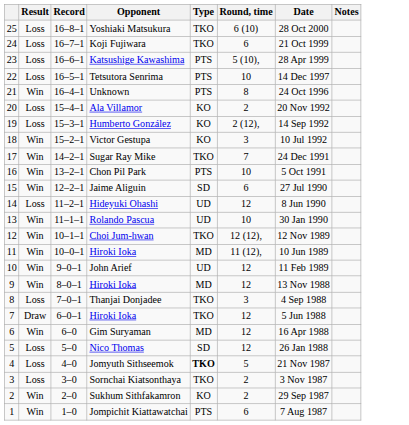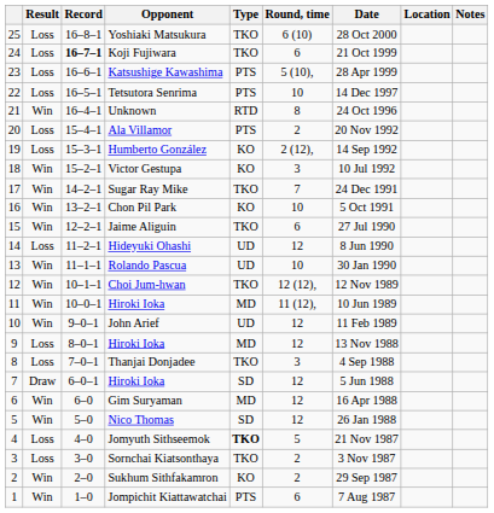 <table class="wikitable" style="text-align:center">
 <tr>
 <th></th>
 <th>Result</th>
 <th>Record</th>
 <th>Opponent</th>
 <th>Type</th>
 <th>Round, time</th>
 <th>Date</th>
+<th>Location</th>
 <th>Notes</th>
 </tr>
 <tr>
 <td>25</td>
 <td>Loss</td>
 <td>16–8–1</td>
 <td align=left>Yoshiaki Matsukura</td>
 <td>TKO</td>
 <td>6 (10)</td>
 <td>28 Oct 2000</td>
 <td align=left></td>
+<td align=left></td>
 </tr>
 <tr>
 <td>24</td>
 <td>Loss</td>
-<td>16–7–1</td>
+<td><strong>16–7–1</strong></td>
 <td align=left>Koji Fujiwara</td>
 <td>TKO</td>
 <td>6</td>
 <td>21 Oct 1999</td>
+<td align=left></td>
 <td align=left></td>
 </tr>
 <tr>
 <td>23</td>
 <td>Loss</td>
 <td>16–6–1</td>
 <td align=left><a href='#'>Katsushige Kawashima</a></td>
 <td>PTS</td>
 <td>5 (10), </td>
 <td>28 Apr 1999</td>
 <td align=left></td>
+<td align=left></td>
 </tr>
 <tr>
 <td>22</td>
 <td>Loss</td>
 <td>16–5–1</td>
 <td align=left>Tetsutora Senrima</td>
 <td>PTS</td>
 <td>10</td>
 <td>14 Dec 1997</td>
 <td align=left></td>
+<td align=left></td>
 </tr>
 <tr>
 <td>21</td>
 <td>Win</td>
 <td>16–4–1</td>
 <td align=left>Unknown</td>
-<td>PTS</td>
+<td>RTD</td>
 <td>8</td>
 <td>24 Oct 1996</td>
+<td align=left></td>
 <td align=left></td>
 </tr>
 <tr>
 <td>20</td>
 <td>Loss</td>
 <td>15–4–1</td>
 <td align=left><a href='#'>Ala Villamor</a></td>
-<td>KO</td>
+<td>PTS</td>
 <td>2</td>
 <td>20 Nov 1992</td>
+<td align=left></td>
 <td align=left></td>
 </tr>
 <tr>
 <td>19</td>
 <td>Loss</td>
 <td>15–3–1</td>
 <td align=left><a href='#'>Humberto González</a></td>
 <td>KO</td>
 <td>2 (12), </td>
 <td>14 Sep 1992</td>
 <td align=left></td>
+<td align=left></td>
 </tr>
 <tr>
 <td>18</td>
 <td>Win</td>
 <td>15–2–1</td>
 <td align=left>Victor Gestupa</td>
 <td>KO</td>
 <td>3</td>
 <td>10 Jul 1992</td>
+<td align=left></td>
 <td align=left></td>
 </tr>
 <tr>
 <td>17</td>
 <td>Win</td>
 <td>14–2–1</td>
 <td align=left>Sugar Ray Mike</td>
 <td>TKO</td>
 <td>7</td>
 <td>24 Dec 1991</td>
 <td align=left></td>
+<td align=left></td>
 </tr>
 <tr>
 <td>16</td>
 <td>Win</td>
 <td>13–2–1</td>
 <td align=left>Chon Pil Park</td>
-<td>PTS</td>
+<td>KO</td>
 <td>10</td>
 <td>5 Oct 1991</td>
+<td align=left></td>
 <td align=left></td>
 </tr>
 <tr>
 <td>15</td>
 <td>Win</td>
 <td>12–2–1</td>
 <td align=left>Jaime Aliguin</td>
-<td>SD</td>
+<td>TKO</td>
 <td>6</td>
 <td>27 Jul 1990</td>
+<td align=left></td>
 <td align=left></td>
 </tr>
 <tr>
 <td>14</td>
 <td>Loss</td>
 <td>11–2–1</td>
 <td align=left><a href='#'>Hideyuki Ohashi</a></td>
 <td>UD</td>
 <td>12</td>
 <td>8 Jun 1990</td>
 <td align=left></td>
+<td align=left></td>
 </tr>
 <tr>
 <td>13</td>
 <td>Win</td>
 <td>11–1–1</td>
 <td align=left><a href='#'>Rolando Pascua</a></td>
 <td>UD</td>
 <td>10</td>
 <td>30 Jan 1990</td>
+<td align=left></td>
 <td align=left></td>
 </tr>
 <tr>
 <td>12</td>
 <td>Win</td>
 <td>10–1–1</td>
 <td align=left><a href='#'>Choi Jum-hwan</a></td>
 <td>TKO</td>
 <td>12 (12), </td>
 <td>12 Nov 1989</td>
 <td align=left></td>
+<td align=left></td>
 </tr>
 <tr>
 <td>11</td>
 <td>Win</td>
 <td>10–0–1</td>
 <td align=left><a href='#'>Hiroki Ioka</a></td>
 <td>MD</td>
 <td>11 (12), </td>
 <td>10 Jun 1989</td>
+<td align=left></td>
 <td align=left></td>
 </tr>
 <tr>
 <td>10</td>
 <td>Win</td>
 <td>9–0–1</td>
 <td align=left>John Arief</td>
 <td>UD</td>
 <td>12</td>
 <td>11 Feb 1989</td>
 <td align=left></td>
+<td align=left></td>
 </tr>
 <tr>
 <td>9</td>
-<td>Win</td>
+<td>Loss</td>
 <td>8–0–1</td>
 <td align=left><a href='#'>Hiroki Ioka</a></td>
 <td>MD</td>
 <td>12</td>
 <td>13 Nov 1988</td>
+<td align=left></td>
 <td align=left></td>
 </tr>
 <tr>
 <td>8</td>
 <td>Loss</td>
 <td>7–0–1</td>
 <td align=left>Thanjai Donjadee</td>
 <td>TKO</td>
 <td>3</td>
 <td>4 Sep 1988</td>
 <td align=left></td>
+<td align=left></td>
 </tr>
 <tr>
 <td>7</td>
 <td>Draw</td>
 <td>6–0–1</td>
 <td align=left><a href='#'>Hiroki Ioka</a></td>
-<td>TKO</td>
+<td>SD</td>
 <td>12</td>
 <td>5 Jun 1988</td>
+<td align=left></td>
 <td align=left></td>
 </tr>
 <tr>
 <td>6</td>
 <td>Win</td>
 <td>6–0</td>
 <td align=left>Gim Suryaman</td>
 <td>MD</td>
 <td>12</td>
 <td>16 Apr 1988</td>
 <td align=left></td>
+<td align=left></td>
 </tr>
 <tr>
 <td>5</td>
-<td>Loss</td>
+<td>Win</td>
 <td>5–0</td>
 <td align=left><a href='#'>Nico Thomas</a></td>
 <td>SD</td>
 <td>12</td>
 <td>26 Jan 1988</td>
+<td align=left></td>
 <td align=left></td>
 </tr>
 <tr>
 <td>4</td>
 <td>Loss</td>
 <td>4–0</td>
 <td align=left>Jomyuth Sithseemok</td>
 <td><strong>TKO</strong></td>
 <td>5</td>
 <td>21 Nov 1987</td>
 <td align=left></td>
+<td align=left></td>
 </tr>
 <tr>
 <td>3</td>
 <td>Loss</td>
 <td>3–0</td>
 <td align=left>Sornchai Kiatsonthaya</td>
 <td>TKO</td>
 <td>2</td>
 <td>3 Nov 1987</td>
+<td align=left></td>
 <td align=left></td>
 </tr>
 <tr>
 <td>2</td>
 <td>Win</td>
 <td>2–0</td>
 <td align=left>Sukhum Sithfakamron</td>
 <td>KO</td>
 <td>2</td>
 <td>29 Sep 1987</td>
 <td align=left></td>
+<td align=left></td>
 </tr>
 <tr>
 <td>1</td>
 <td>Win</td>
 <td>1–0</td>
 <td align=left>Jompichit Kiattawatchai</td>
 <td>PTS</td>
 <td>6</td>
 <td>7 Aug 1987</td>
 <td align=left></td>
+<td align=left></td>
 </tr>
 </table>
